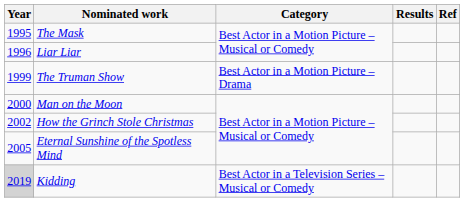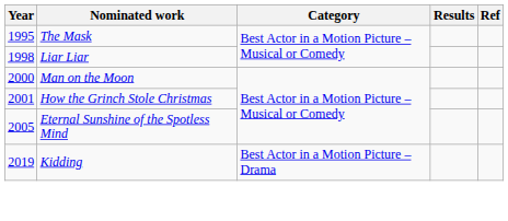 <table class="wikitable">
 <tr>
 <th scope="col" style="width:1em;">Year</th>
 <th scope="col" style="width:35em;">Nominated work</th>
 <th scope="col" style="width:35em;">Category</th>
 <th scope="col" style="width:1em;">Results</th>
 <th scope="col" style="width:1em;">Ref</th>
 </tr>
 <tr>
 <td><a href='#'>1995</a></td>
 <td><em><a href='#'>The Mask</a></em></td>
 <td rowspan="2"><a href='#'>Best Actor in a Motion Picture – Musical or Comedy</a></td>
 <td></td>
 <td></td>
 </tr>
 <tr>
-<td><a href='#'>1996</a></td>
+<td><a href='#'>1998</a></td>
 <td><em><a href='#'>Liar Liar</a></em></td>
-<td></td>
-<td></td>
-</tr>
-<tr>
-<td><a href='#'>1999</a></td>
-<td><em><a href='#'>The Truman Show</a></em></td>
-<td><a href='#'>Best Actor in a Motion Picture – Drama</a></td>
 <td></td>
 <td></td>
 </tr>
 <tr>
 <td><a href='#'>2000</a></td>
 <td><em><a href='#'>Man on the Moon</a></em></td>
 <td rowspan="3"><a href='#'>Best Actor in a Motion Picture – Musical or Comedy</a></td>
 <td></td>
 <td></td>
 </tr>
 <tr>
-<td><a href='#'>2002</a></td>
+<td><a href='#'>2001</a></td>
 <td><em><a href='#'>How the Grinch Stole Christmas</a></em></td>
 <td></td>
 <td></td>
 </tr>
 <tr>
 <td><a href='#'>2005</a></td>
 <td><em><a href='#'>Eternal Sunshine of the Spotless Mind</a></em></td>
 <td></td>
 <td></td>
 </tr>
 <tr>
-<td style="background: lightgrey;"><a href='#'>2019</a></td>
+<td><a href='#'>2019</a></td>
 <td><em><a href='#'>Kidding</a></em></td>
-<td><a href='#'>Best Actor in a Television Series – Musical or Comedy</a></td>
+<td><a href='#'>Best Actor in a Motion Picture – Drama</a></td>
 <td></td>
 <td></td>
 </tr>
 </table>
